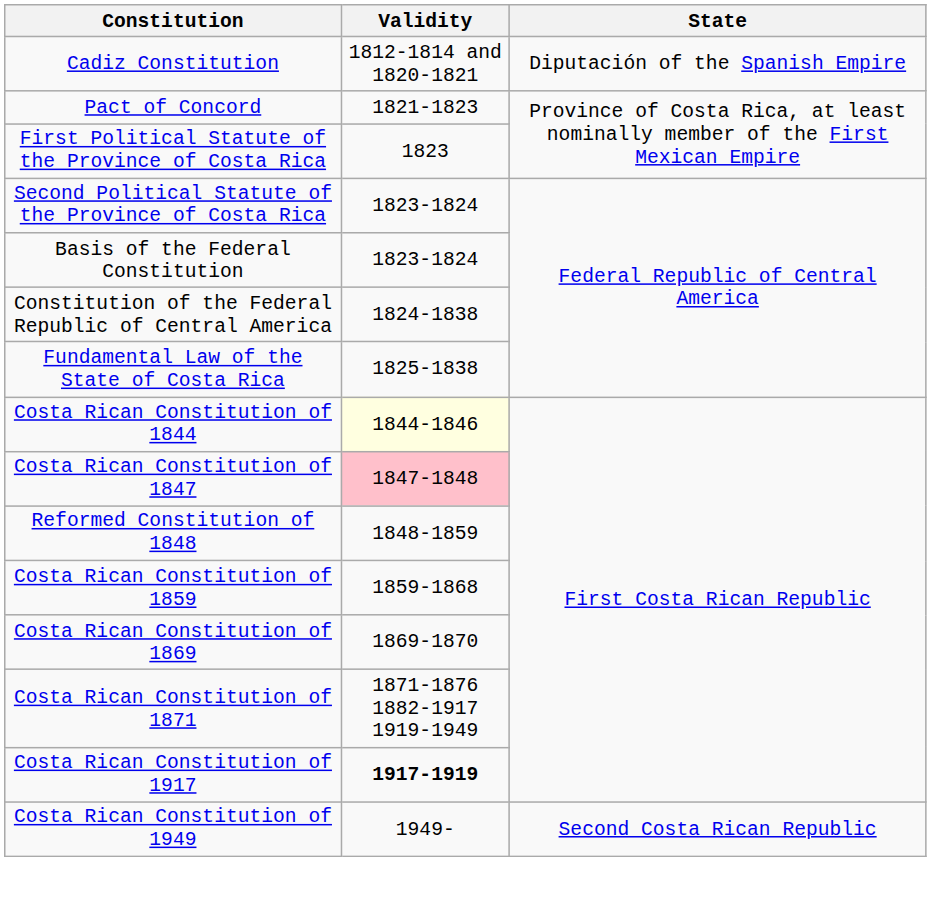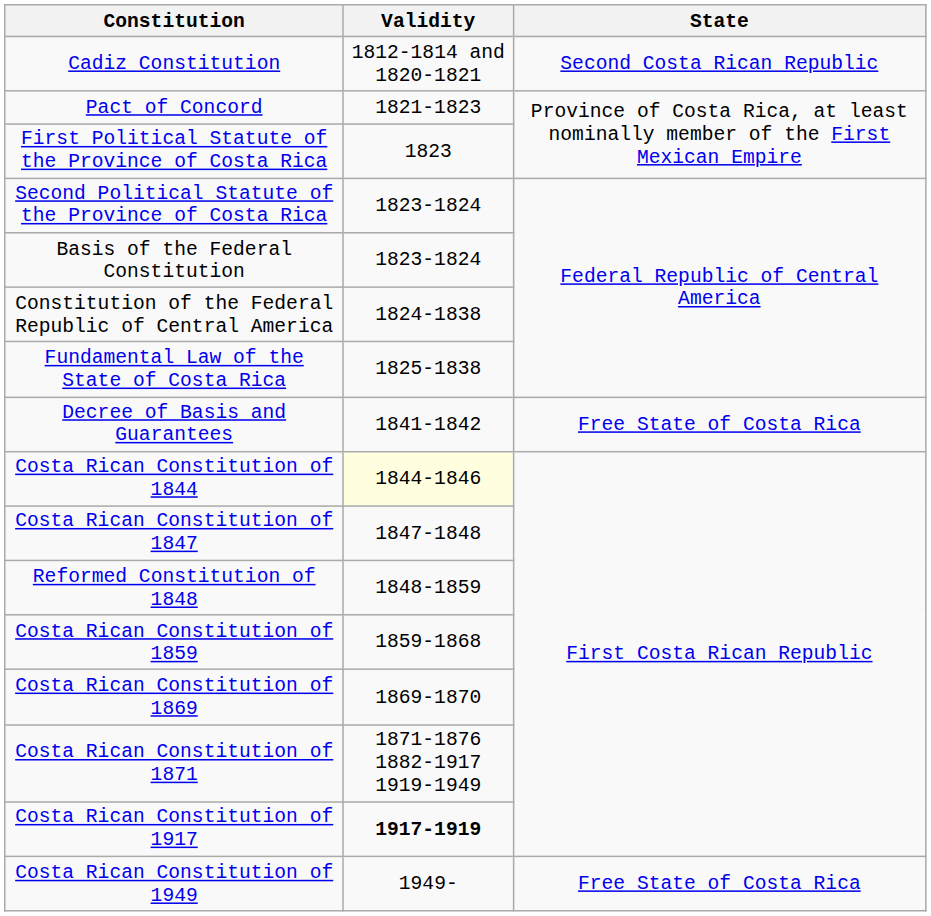 <table class="wikitable" style="text-align:center">
 <tr>
 <th>Constitution</th>
 <th>Validity</th>
 <th>State</th>
 </tr>
 <tr>
 <td><a href='#'>Cadiz Constitution</a></td>
 <td>1812-1814 and 1820-1821</td>
-<td>Diputación of the <a href='#'>Spanish Empire</a></td>
+<td><a href='#'>Second Costa Rican Republic</a></td>
 </tr>
 <tr>
 <td><a href='#'>Pact of Concord</a></td>
 <td>1821-1823</td>
 <td rowspan=2>Province of Costa Rica, at least nominally member of the <a href='#'>First Mexican Empire</a></td>
 </tr>
 <tr>
 <td><a href='#'>First Political Statute of the Province of Costa Rica</a></td>
 <td>1823</td>
 </tr>
 <tr>
 <td><a href='#'>Second Political Statute of the Province of Costa Rica</a></td>
 <td>1823-1824</td>
 <td rowspan=4><a href='#'>Federal Republic of Central America</a></td>
 </tr>
 <tr>
 <td>Basis of the Federal Constitution</td>
 <td>1823-1824</td>
 </tr>
 <tr>
 <td>Constitution of the Federal Republic of Central America</td>
 <td>1824-1838</td>
 </tr>
 <tr>
 <td><a href='#'>Fundamental Law of the State of Costa Rica</a></td>
 <td>1825-1838</td>
 </tr>
 <tr>
+<td><a href='#'>Decree of Basis and Guarantees</a></td>
+<td>1841-1842</td>
+<td><a href='#'>Free State of Costa Rica</a></td>
+</tr>
+<tr>
 <td><a href='#'>Costa Rican Constitution of 1844</a></td>
 <td style="background: lightyellow;">1844-1846</td>
 <td rowspan=7><a href='#'>First Costa Rican Republic</a></td>
 </tr>
 <tr>
 <td><a href='#'>Costa Rican Constitution of 1847</a></td>
-<td style="background: pink;">1847-1848</td>
+<td>1847-1848</td>
 </tr>
 <tr>
 <td><a href='#'>Reformed Constitution of 1848</a></td>
 <td>1848-1859</td>
 </tr>
 <tr>
 <td><a href='#'>Costa Rican Constitution of 1859</a></td>
 <td>1859-1868</td>
 </tr>
 <tr>
 <td><a href='#'>Costa Rican Constitution of 1869</a></td>
 <td>1869-1870</td>
 </tr>
 <tr>
 <td><a href='#'>Costa Rican Constitution of 1871</a></td>
 <td>1871-1876<br>1882-1917<br>1919-1949</td>
 </tr>
 <tr>
 <td><a href='#'>Costa Rican Constitution of 1917</a></td>
 <td><strong>1917-1919</strong></td>
 </tr>
 <tr>
 <td><a href='#'>Costa Rican Constitution of 1949</a></td>
 <td>1949-</td>
-<td><a href='#'>Second Costa Rican Republic</a></td>
+<td><a href='#'>Free State of Costa Rica</a></td>
 </tr>
 </table>
